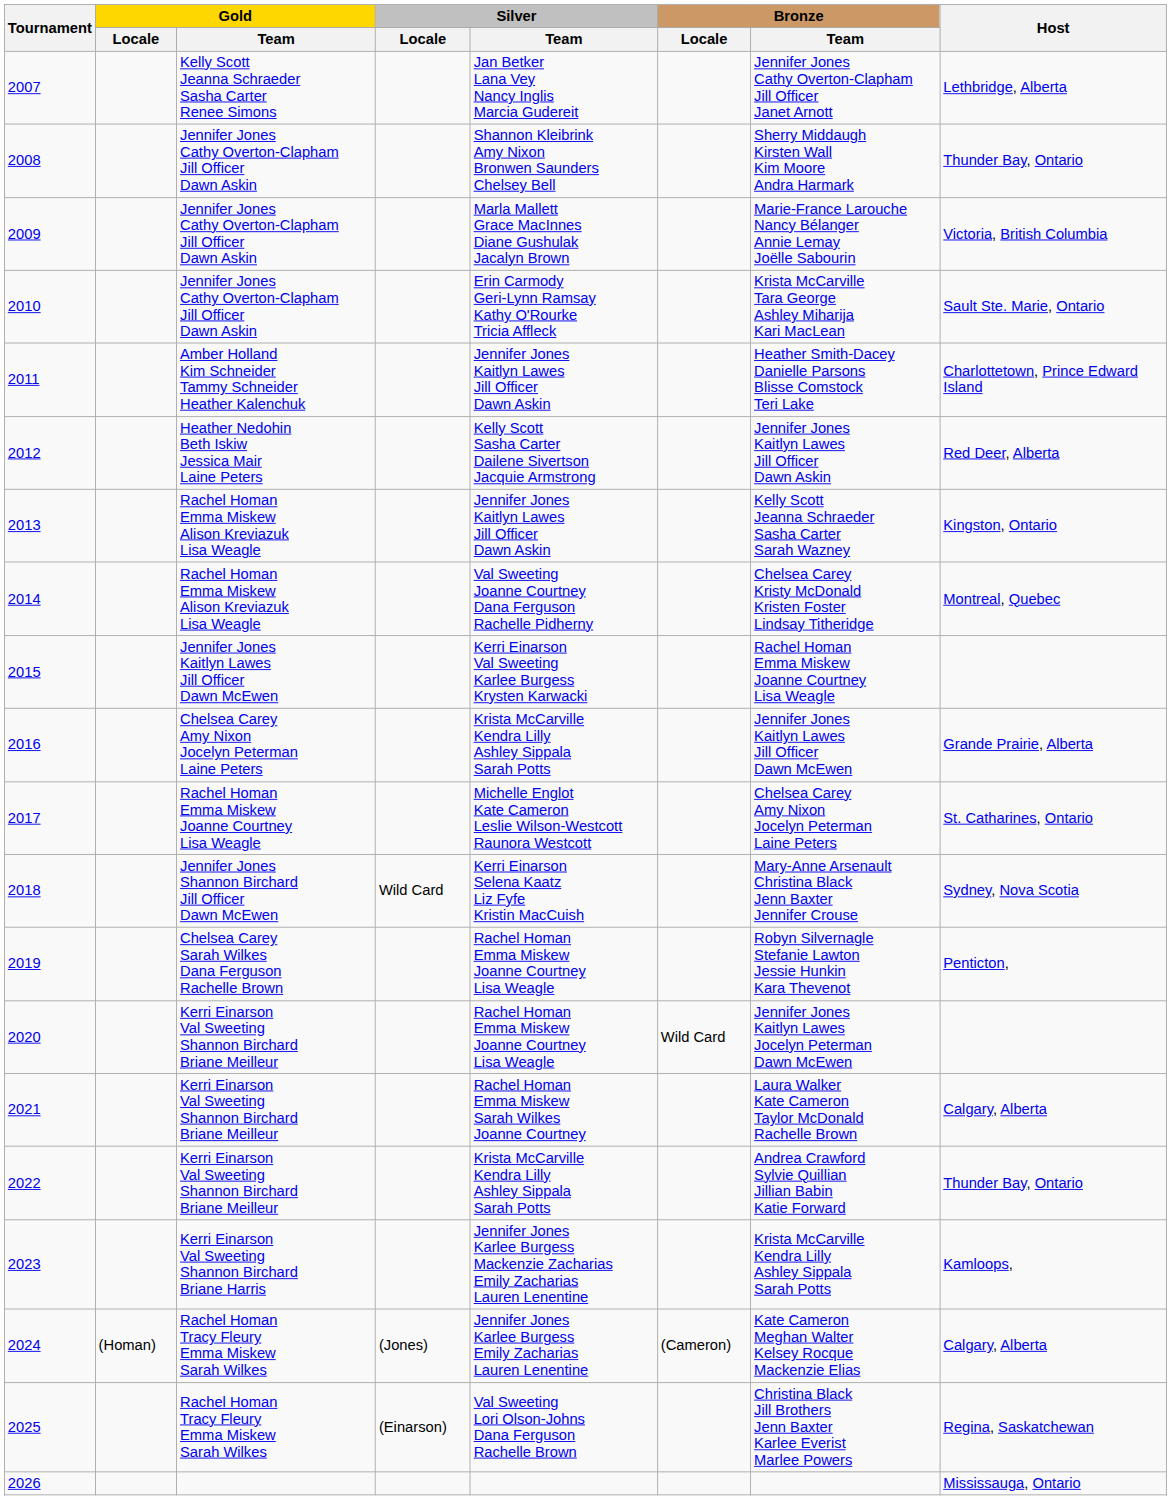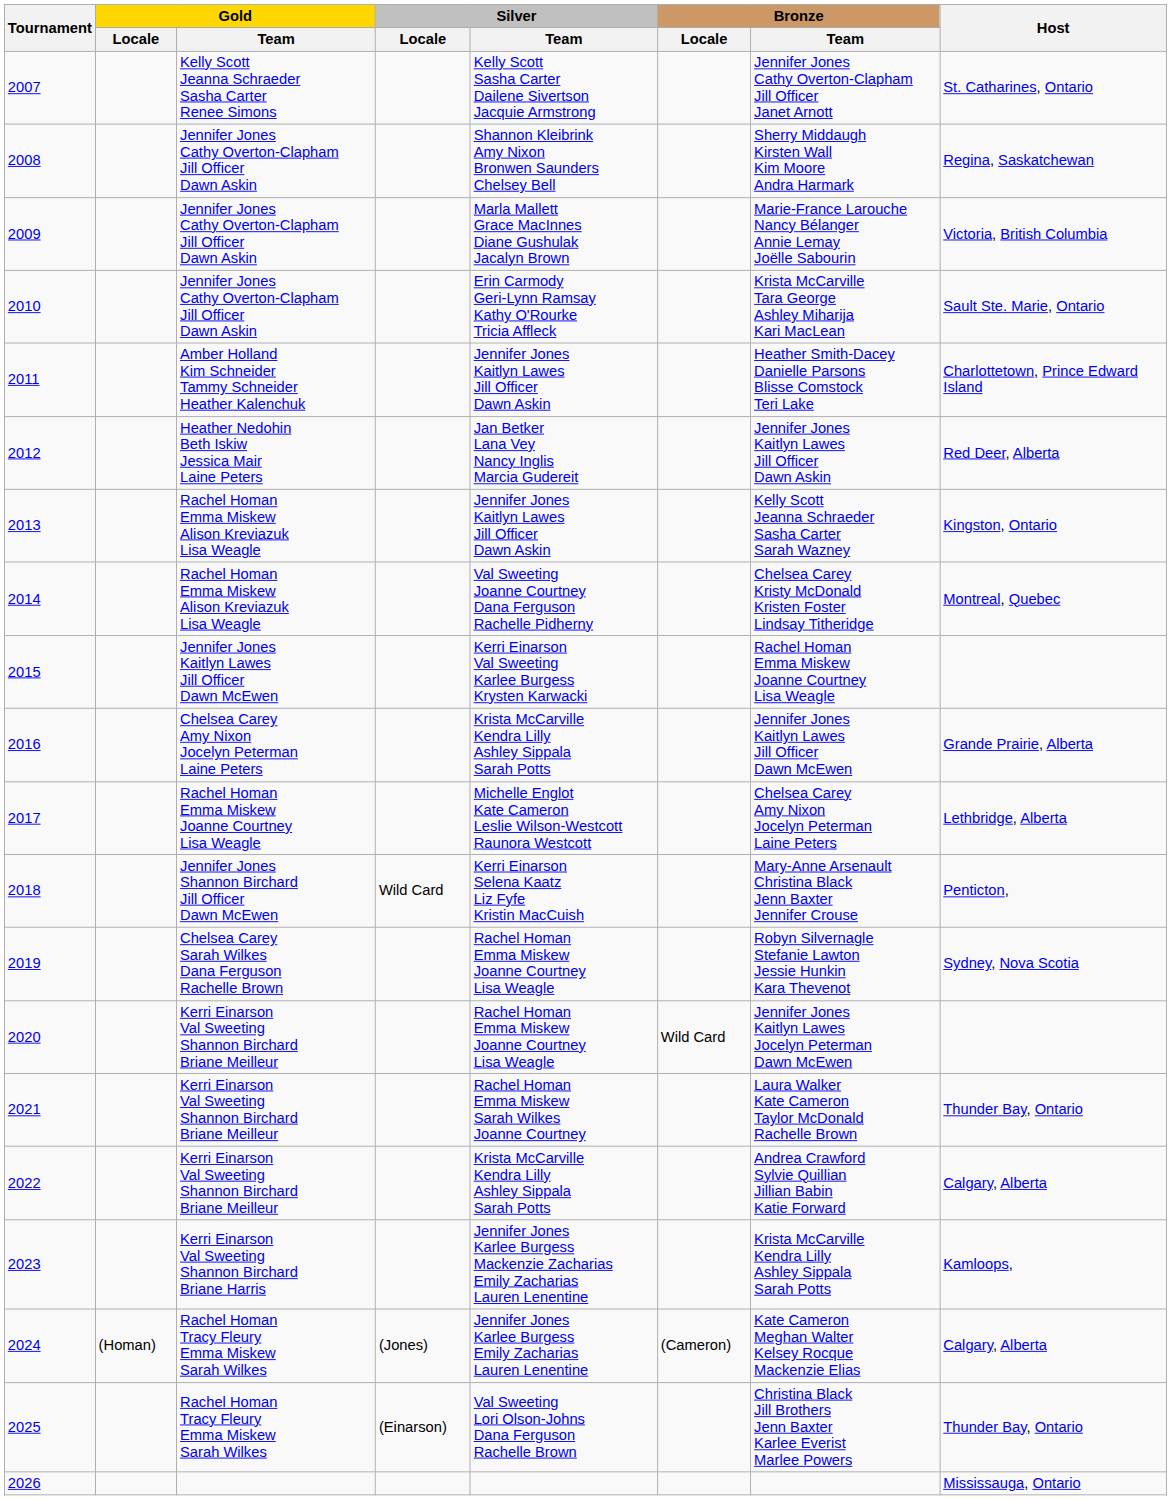 <table class="wikitable" style="width:100%;">
 <tr>
 <th scope="col" rowspan="2" style="width:25px;">Tournament</th>
 <th colspan="2"  style="background:gold; width:320px;">Gold</th>
 <th colspan="2"  style="background:silver; width:320px;">Silver</th>
 <th colspan="2"  style="background:#c96; width:320px;">Bronze</th>
 <th scope="col" rowspan="2">Host</th>
 </tr>
 <tr>
 <th scope="col">Locale</th>
 <th scope="col">Team</th>
 <th scope="col">Locale</th>
 <th scope="col">Team</th>
 <th scope="col">Locale</th>
 <th scope="col">Team</th>
 </tr>
 <tr>
 <td><a href='#'>2007</a></td>
 <td></td>
 <td><a href='#'>Kelly Scott</a> <br> <a href='#'>Jeanna Schraeder</a> <br> <a href='#'>Sasha Carter</a> <br> <a href='#'>Renee Simons</a></td>
 <td></td>
-<td><a href='#'>Jan Betker</a> <br> <a href='#'>Lana Vey</a> <br> <a href='#'>Nancy Inglis</a> <br> <a href='#'>Marcia Gudereit</a></td>
+<td><a href='#'>Kelly Scott</a> <br> <a href='#'>Sasha Carter</a> <br> <a href='#'>Dailene Sivertson</a> <br> <a href='#'>Jacquie Armstrong</a></td>
 <td></td>
 <td><a href='#'>Jennifer Jones</a> <br> <a href='#'>Cathy Overton-Clapham</a> <br> <a href='#'>Jill Officer</a> <br> <a href='#'>Janet Arnott</a></td>
-<td><a href='#'>Lethbridge</a>, <a href='#'>Alberta</a></td>
+<td><a href='#'>St. Catharines</a>, <a href='#'>Ontario</a></td>
 </tr>
 <tr>
 <td><a href='#'>2008</a></td>
 <td></td>
 <td><a href='#'>Jennifer Jones</a> <br> <a href='#'>Cathy Overton-Clapham</a> <br> <a href='#'>Jill Officer</a> <br> <a href='#'>Dawn Askin</a></td>
 <td></td>
 <td><a href='#'>Shannon Kleibrink</a> <br> <a href='#'>Amy Nixon</a> <br> <a href='#'>Bronwen Saunders</a> <br> <a href='#'>Chelsey Bell</a></td>
 <td></td>
 <td><a href='#'>Sherry Middaugh</a> <br> <a href='#'>Kirsten Wall</a> <br> <a href='#'>Kim Moore</a> <br> <a href='#'>Andra Harmark</a></td>
-<td><a href='#'>Thunder Bay</a>, <a href='#'>Ontario</a></td>
+<td><a href='#'>Regina</a>, <a href='#'>Saskatchewan</a></td>
 </tr>
 <tr>
 <td><a href='#'>2009</a></td>
 <td></td>
 <td><a href='#'>Jennifer Jones</a> <br> <a href='#'>Cathy Overton-Clapham</a> <br> <a href='#'>Jill Officer</a> <br> <a href='#'>Dawn Askin</a></td>
 <td></td>
 <td><a href='#'>Marla Mallett</a> <br> <a href='#'>Grace MacInnes</a> <br> <a href='#'>Diane Gushulak</a> <br> <a href='#'>Jacalyn Brown</a></td>
 <td></td>
 <td><a href='#'>Marie-France Larouche</a> <br> <a href='#'>Nancy Bélanger</a> <br> <a href='#'>Annie Lemay</a> <br> <a href='#'>Joëlle Sabourin</a></td>
 <td><a href='#'>Victoria</a>, <a href='#'>British Columbia</a></td>
 </tr>
 <tr>
 <td><a href='#'>2010</a></td>
 <td></td>
 <td><a href='#'>Jennifer Jones</a> <br> <a href='#'>Cathy Overton-Clapham</a> <br> <a href='#'>Jill Officer</a> <br> <a href='#'>Dawn Askin</a></td>
 <td></td>
 <td><a href='#'>Erin Carmody</a> <br> <a href='#'>Geri-Lynn Ramsay</a> <br> <a href='#'>Kathy O'Rourke</a> <br> <a href='#'>Tricia Affleck</a></td>
 <td></td>
 <td><a href='#'>Krista McCarville</a> <br> <a href='#'>Tara George</a> <br> <a href='#'>Ashley Miharija</a> <br> <a href='#'>Kari MacLean</a></td>
 <td><a href='#'>Sault Ste. Marie</a>, <a href='#'>Ontario</a></td>
 </tr>
 <tr>
 <td><a href='#'>2011</a></td>
 <td></td>
 <td><a href='#'>Amber Holland</a> <br> <a href='#'>Kim Schneider</a> <br> <a href='#'>Tammy Schneider</a> <br> <a href='#'>Heather Kalenchuk</a></td>
 <td></td>
 <td><a href='#'>Jennifer Jones</a> <br> <a href='#'>Kaitlyn Lawes</a> <br> <a href='#'>Jill Officer</a> <br> <a href='#'>Dawn Askin</a></td>
 <td></td>
 <td><a href='#'>Heather Smith-Dacey</a> <br> <a href='#'>Danielle Parsons</a> <br> <a href='#'>Blisse Comstock</a> <br> <a href='#'>Teri Lake</a></td>
 <td><a href='#'>Charlottetown</a>, <a href='#'>Prince Edward Island</a></td>
 </tr>
 <tr>
 <td><a href='#'>2012</a></td>
 <td></td>
 <td><a href='#'>Heather Nedohin</a> <br> <a href='#'>Beth Iskiw</a> <br> <a href='#'>Jessica Mair</a> <br> <a href='#'>Laine Peters</a></td>
 <td></td>
-<td><a href='#'>Kelly Scott</a> <br> <a href='#'>Sasha Carter</a> <br> <a href='#'>Dailene Sivertson</a> <br> <a href='#'>Jacquie Armstrong</a></td>
+<td><a href='#'>Jan Betker</a> <br> <a href='#'>Lana Vey</a> <br> <a href='#'>Nancy Inglis</a> <br> <a href='#'>Marcia Gudereit</a></td>
 <td></td>
 <td><a href='#'>Jennifer Jones</a> <br> <a href='#'>Kaitlyn Lawes</a> <br> <a href='#'>Jill Officer</a> <br> <a href='#'>Dawn Askin</a></td>
 <td><a href='#'>Red Deer</a>, <a href='#'>Alberta</a></td>
 </tr>
 <tr>
 <td><a href='#'>2013</a></td>
 <td></td>
 <td><a href='#'>Rachel Homan</a> <br> <a href='#'>Emma Miskew</a> <br> <a href='#'>Alison Kreviazuk</a> <br> <a href='#'>Lisa Weagle</a></td>
 <td></td>
 <td><a href='#'>Jennifer Jones</a> <br> <a href='#'>Kaitlyn Lawes</a> <br> <a href='#'>Jill Officer</a> <br> <a href='#'>Dawn Askin</a></td>
 <td></td>
 <td><a href='#'>Kelly Scott</a> <br> <a href='#'>Jeanna Schraeder</a> <br> <a href='#'>Sasha Carter</a> <br> <a href='#'>Sarah Wazney</a></td>
 <td><a href='#'>Kingston</a>, <a href='#'>Ontario</a></td>
 </tr>
 <tr>
 <td><a href='#'>2014</a></td>
 <td></td>
 <td><a href='#'>Rachel Homan</a> <br> <a href='#'>Emma Miskew</a> <br> <a href='#'>Alison Kreviazuk</a> <br> <a href='#'>Lisa Weagle</a></td>
 <td></td>
 <td><a href='#'>Val Sweeting</a> <br> <a href='#'>Joanne Courtney</a> <br> <a href='#'>Dana Ferguson</a> <br> <a href='#'>Rachelle Pidherny</a></td>
 <td></td>
 <td><a href='#'>Chelsea Carey</a> <br> <a href='#'>Kristy McDonald</a> <br> <a href='#'>Kristen Foster</a> <br> <a href='#'>Lindsay Titheridge</a></td>
 <td><a href='#'>Montreal</a>, <a href='#'>Quebec</a></td>
 </tr>
 <tr>
 <td><a href='#'>2015</a></td>
 <td></td>
 <td><a href='#'>Jennifer Jones</a> <br> <a href='#'>Kaitlyn Lawes</a> <br> <a href='#'>Jill Officer</a> <br> <a href='#'>Dawn McEwen</a></td>
 <td></td>
 <td><a href='#'>Kerri Einarson</a> <br> <a href='#'>Val Sweeting</a> <br> <a href='#'>Karlee Burgess</a> <br> <a href='#'>Krysten Karwacki</a></td>
 <td></td>
 <td><a href='#'>Rachel Homan</a> <br> <a href='#'>Emma Miskew</a> <br> <a href='#'>Joanne Courtney</a> <br> <a href='#'>Lisa Weagle</a></td>
 <td></td>
 </tr>
 <tr>
 <td><a href='#'>2016</a></td>
 <td></td>
 <td><a href='#'>Chelsea Carey</a> <br> <a href='#'>Amy Nixon</a> <br> <a href='#'>Jocelyn Peterman</a> <br> <a href='#'>Laine Peters</a></td>
 <td></td>
 <td><a href='#'>Krista McCarville</a> <br> <a href='#'>Kendra Lilly</a> <br> <a href='#'>Ashley Sippala</a> <br> <a href='#'>Sarah Potts</a></td>
 <td></td>
 <td><a href='#'>Jennifer Jones</a> <br> <a href='#'>Kaitlyn Lawes</a> <br> <a href='#'>Jill Officer</a> <br> <a href='#'>Dawn McEwen</a></td>
 <td><a href='#'>Grande Prairie</a>, <a href='#'>Alberta</a></td>
 </tr>
 <tr>
 <td><a href='#'>2017</a></td>
 <td></td>
 <td><a href='#'>Rachel Homan</a> <br> <a href='#'>Emma Miskew</a> <br> <a href='#'>Joanne Courtney</a> <br> <a href='#'>Lisa Weagle</a></td>
 <td></td>
 <td><a href='#'>Michelle Englot</a> <br> <a href='#'>Kate Cameron</a> <br> <a href='#'>Leslie Wilson-Westcott</a> <br> <a href='#'>Raunora Westcott</a></td>
 <td></td>
 <td><a href='#'>Chelsea Carey</a> <br> <a href='#'>Amy Nixon</a> <br> <a href='#'>Jocelyn Peterman</a> <br> <a href='#'>Laine Peters</a></td>
-<td><a href='#'>St. Catharines</a>, <a href='#'>Ontario</a></td>
+<td><a href='#'>Lethbridge</a>, <a href='#'>Alberta</a></td>
 </tr>
 <tr>
 <td><a href='#'>2018</a></td>
 <td></td>
 <td><a href='#'>Jennifer Jones</a> <br> <a href='#'>Shannon Birchard</a> <br> <a href='#'>Jill Officer</a> <br> <a href='#'>Dawn McEwen</a></td>
 <td> Wild Card</td>
 <td><a href='#'>Kerri Einarson</a> <br> <a href='#'>Selena Kaatz</a> <br> <a href='#'>Liz Fyfe</a> <br> <a href='#'>Kristin MacCuish</a></td>
 <td></td>
 <td><a href='#'>Mary-Anne Arsenault</a> <br> <a href='#'>Christina Black</a> <br> <a href='#'>Jenn Baxter</a> <br> <a href='#'>Jennifer Crouse</a></td>
-<td><a href='#'>Sydney</a>, <a href='#'>Nova Scotia</a></td>
+<td><a href='#'>Penticton</a>, </td>
 </tr>
 <tr>
 <td><a href='#'>2019</a></td>
 <td></td>
 <td><a href='#'>Chelsea Carey</a> <br> <a href='#'>Sarah Wilkes</a> <br> <a href='#'>Dana Ferguson</a> <br> <a href='#'>Rachelle Brown</a></td>
 <td></td>
 <td><a href='#'>Rachel Homan</a> <br> <a href='#'>Emma Miskew</a> <br> <a href='#'>Joanne Courtney</a> <br> <a href='#'>Lisa Weagle</a></td>
 <td></td>
 <td><a href='#'>Robyn Silvernagle</a> <br> <a href='#'>Stefanie Lawton</a> <br> <a href='#'>Jessie Hunkin</a> <br> <a href='#'>Kara Thevenot</a></td>
-<td><a href='#'>Penticton</a>, </td>
+<td><a href='#'>Sydney</a>, <a href='#'>Nova Scotia</a></td>
 </tr>
 <tr>
 <td><a href='#'>2020</a></td>
 <td></td>
 <td><a href='#'>Kerri Einarson</a> <br> <a href='#'>Val Sweeting</a> <br> <a href='#'>Shannon Birchard</a> <br> <a href='#'>Briane Meilleur</a></td>
 <td></td>
 <td><a href='#'>Rachel Homan</a> <br> <a href='#'>Emma Miskew</a> <br> <a href='#'>Joanne Courtney</a> <br> <a href='#'>Lisa Weagle</a></td>
 <td> Wild Card</td>
 <td><a href='#'>Jennifer Jones</a> <br> <a href='#'>Kaitlyn Lawes</a> <br> <a href='#'>Jocelyn Peterman</a> <br> <a href='#'>Dawn McEwen</a></td>
 <td></td>
 </tr>
 <tr>
 <td><a href='#'>2021</a></td>
 <td></td>
 <td><a href='#'>Kerri Einarson</a> <br> <a href='#'>Val Sweeting</a> <br> <a href='#'>Shannon Birchard</a> <br> <a href='#'>Briane Meilleur</a></td>
 <td></td>
 <td><a href='#'>Rachel Homan</a> <br> <a href='#'>Emma Miskew</a> <br> <a href='#'>Sarah Wilkes</a> <br> <a href='#'>Joanne Courtney</a></td>
 <td></td>
 <td><a href='#'>Laura Walker</a> <br> <a href='#'>Kate Cameron</a> <br> <a href='#'>Taylor McDonald</a> <br> <a href='#'>Rachelle Brown</a></td>
-<td><a href='#'>Calgary</a>, <a href='#'>Alberta</a></td>
+<td><a href='#'>Thunder Bay</a>, <a href='#'>Ontario</a></td>
 </tr>
 <tr>
 <td><a href='#'>2022</a></td>
 <td></td>
 <td><a href='#'>Kerri Einarson</a> <br> <a href='#'>Val Sweeting</a> <br> <a href='#'>Shannon Birchard</a> <br> <a href='#'>Briane Meilleur</a></td>
 <td></td>
 <td><a href='#'>Krista McCarville</a> <br> <a href='#'>Kendra Lilly</a> <br> <a href='#'>Ashley Sippala</a> <br> <a href='#'>Sarah Potts</a></td>
 <td></td>
 <td><a href='#'>Andrea Crawford</a> <br> <a href='#'>Sylvie Quillian</a> <br> <a href='#'>Jillian Babin</a> <br> <a href='#'>Katie Forward</a></td>
-<td><a href='#'>Thunder Bay</a>, <a href='#'>Ontario</a></td>
+<td><a href='#'>Calgary</a>, <a href='#'>Alberta</a></td>
 </tr>
 <tr>
 <td><a href='#'>2023</a></td>
 <td></td>
 <td><a href='#'>Kerri Einarson</a> <br> <a href='#'>Val Sweeting</a> <br> <a href='#'>Shannon Birchard</a> <br> <a href='#'>Briane Harris</a></td>
 <td></td>
 <td><a href='#'>Jennifer Jones</a> <br> <a href='#'>Karlee Burgess</a> <br> <a href='#'>Mackenzie Zacharias</a> <br> <a href='#'>Emily Zacharias</a> <br> <a href='#'>Lauren Lenentine</a></td>
 <td></td>
 <td><a href='#'>Krista McCarville</a> <br> <a href='#'>Kendra Lilly</a> <br> <a href='#'>Ashley Sippala</a> <br> <a href='#'>Sarah Potts</a></td>
 <td><a href='#'>Kamloops</a>, </td>
 </tr>
 <tr>
 <td><a href='#'>2024</a></td>
 <td> (Homan)</td>
 <td><a href='#'>Rachel Homan</a> <br> <a href='#'>Tracy Fleury</a> <br> <a href='#'>Emma Miskew</a> <br> <a href='#'>Sarah Wilkes</a></td>
 <td> (Jones)</td>
 <td><a href='#'>Jennifer Jones</a> <br> <a href='#'>Karlee Burgess</a> <br> <a href='#'>Emily Zacharias</a> <br> <a href='#'>Lauren Lenentine</a></td>
 <td> (Cameron)</td>
 <td><a href='#'>Kate Cameron</a> <br> <a href='#'>Meghan Walter</a> <br> <a href='#'>Kelsey Rocque</a> <br> <a href='#'>Mackenzie Elias</a></td>
 <td><a href='#'>Calgary</a>, <a href='#'>Alberta</a></td>
 </tr>
 <tr>
 <td><a href='#'>2025</a></td>
 <td></td>
 <td><a href='#'>Rachel Homan</a> <br> <a href='#'>Tracy Fleury</a> <br> <a href='#'>Emma Miskew</a> <br> <a href='#'>Sarah Wilkes</a></td>
 <td> (Einarson)</td>
 <td><a href='#'>Val Sweeting</a> <br> <a href='#'>Lori Olson-Johns</a> <br> <a href='#'>Dana Ferguson</a> <br> <a href='#'>Rachelle Brown</a></td>
 <td></td>
 <td><a href='#'>Christina Black</a> <br> <a href='#'>Jill Brothers</a> <br> <a href='#'>Jenn Baxter</a> <br> <a href='#'>Karlee Everist</a> <br> <a href='#'>Marlee Powers</a></td>
-<td><a href='#'>Regina</a>, <a href='#'>Saskatchewan</a></td>
+<td><a href='#'>Thunder Bay</a>, <a href='#'>Ontario</a></td>
 </tr>
 <tr>
 <td><a href='#'>2026</a></td>
 <td></td>
 <td></td>
 <td></td>
 <td></td>
 <td></td>
 <td></td>
 <td><a href='#'>Mississauga</a>, <a href='#'>Ontario</a></td>
 </tr>
 </table>
